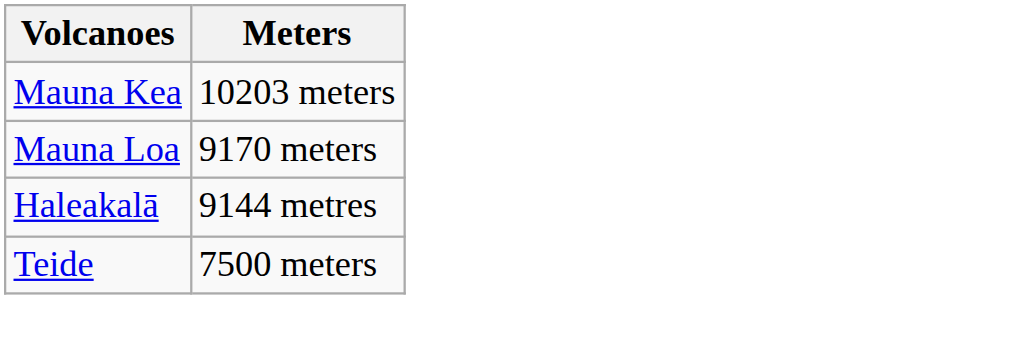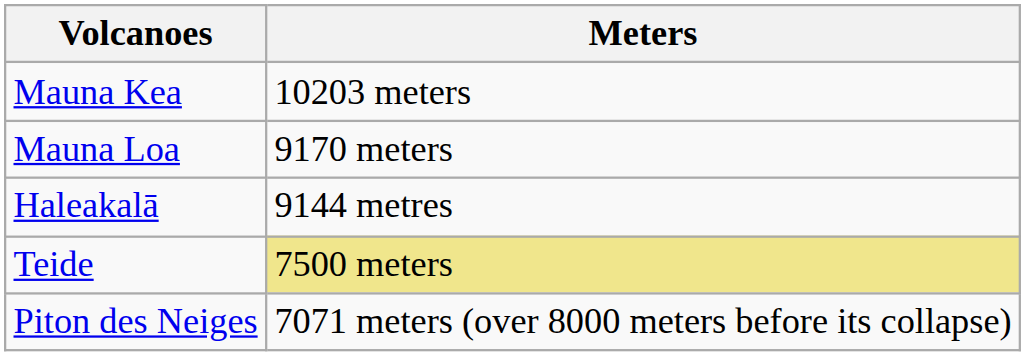 <table class="wikitable sortable" style="border:1px">
 <tr>
 <th>Volcanoes</th>
 <th>Meters</th>
 </tr>
 <tr>
 <td><a href='#'>Mauna Kea</a></td>
 <td>10203 meters</td>
 </tr>
 <tr>
 <td><a href='#'>Mauna Loa</a></td>
 <td>9170 meters</td>
 </tr>
 <tr>
 <td><a href='#'>Haleakalā</a></td>
 <td>9144 metres</td>
 </tr>
 <tr>
 <td><a href='#'>Teide</a></td>
-<td>7500 meters</td>
+<td style="background: khaki;">7500 meters</td>
+</tr>
+<tr>
+<td><a href='#'>Piton des Neiges</a></td>
+<td>7071 meters (over 8000 meters before its collapse)</td>
 </tr>
 </table>
